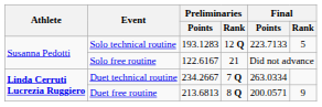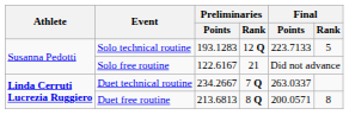 <table class="wikitable" style="text-align:center; font-size:90%;">
 <tr>
 <th rowspan="2">Athlete</th>
 <th rowspan="2">Event</th>
 <th colspan="2">Preliminaries</th>
 <th colspan="2">Final</th>
 </tr>
 <tr style="font-size:95%">
 <th>Points</th>
 <th>Rank</th>
 <th>Points</th>
 <th>Rank</th>
 </tr>
 <tr>
 <td align=left rowspan=2><a href='#'>Susanna Pedotti</a></td>
 <td align=left><a href='#'>Solo technical routine</a></td>
 <td>193.1283</td>
 <td>12 <strong>Q</strong></td>
 <td>223.7133</td>
 <td>5</td>
 </tr>
 <tr>
 <td align=left><a href='#'>Solo free routine</a></td>
 <td>122.6167</td>
 <td>21</td>
 <td colspan=2>Did not advance</td>
 </tr>
 <tr>
 <td align=left rowspan=2><strong><a href='#'>Linda Cerruti</a><br> <a href='#'>Lucrezia Ruggiero</a></strong></td>
 <td align=left><a href='#'>Duet technical routine</a></td>
 <td>234.2667</td>
 <td>7 <strong>Q</strong></td>
-<td>263.0334</td>
+<td>263.0337</td>
 <td></td>
 </tr>
 <tr>
 <td align=left><a href='#'>Duet free routine</a></td>
 <td>213.6813</td>
 <td>8 <strong>Q</strong></td>
 <td>200.0571</td>
-<td>9</td>
+<td>8</td>
 </tr>
 </table>
